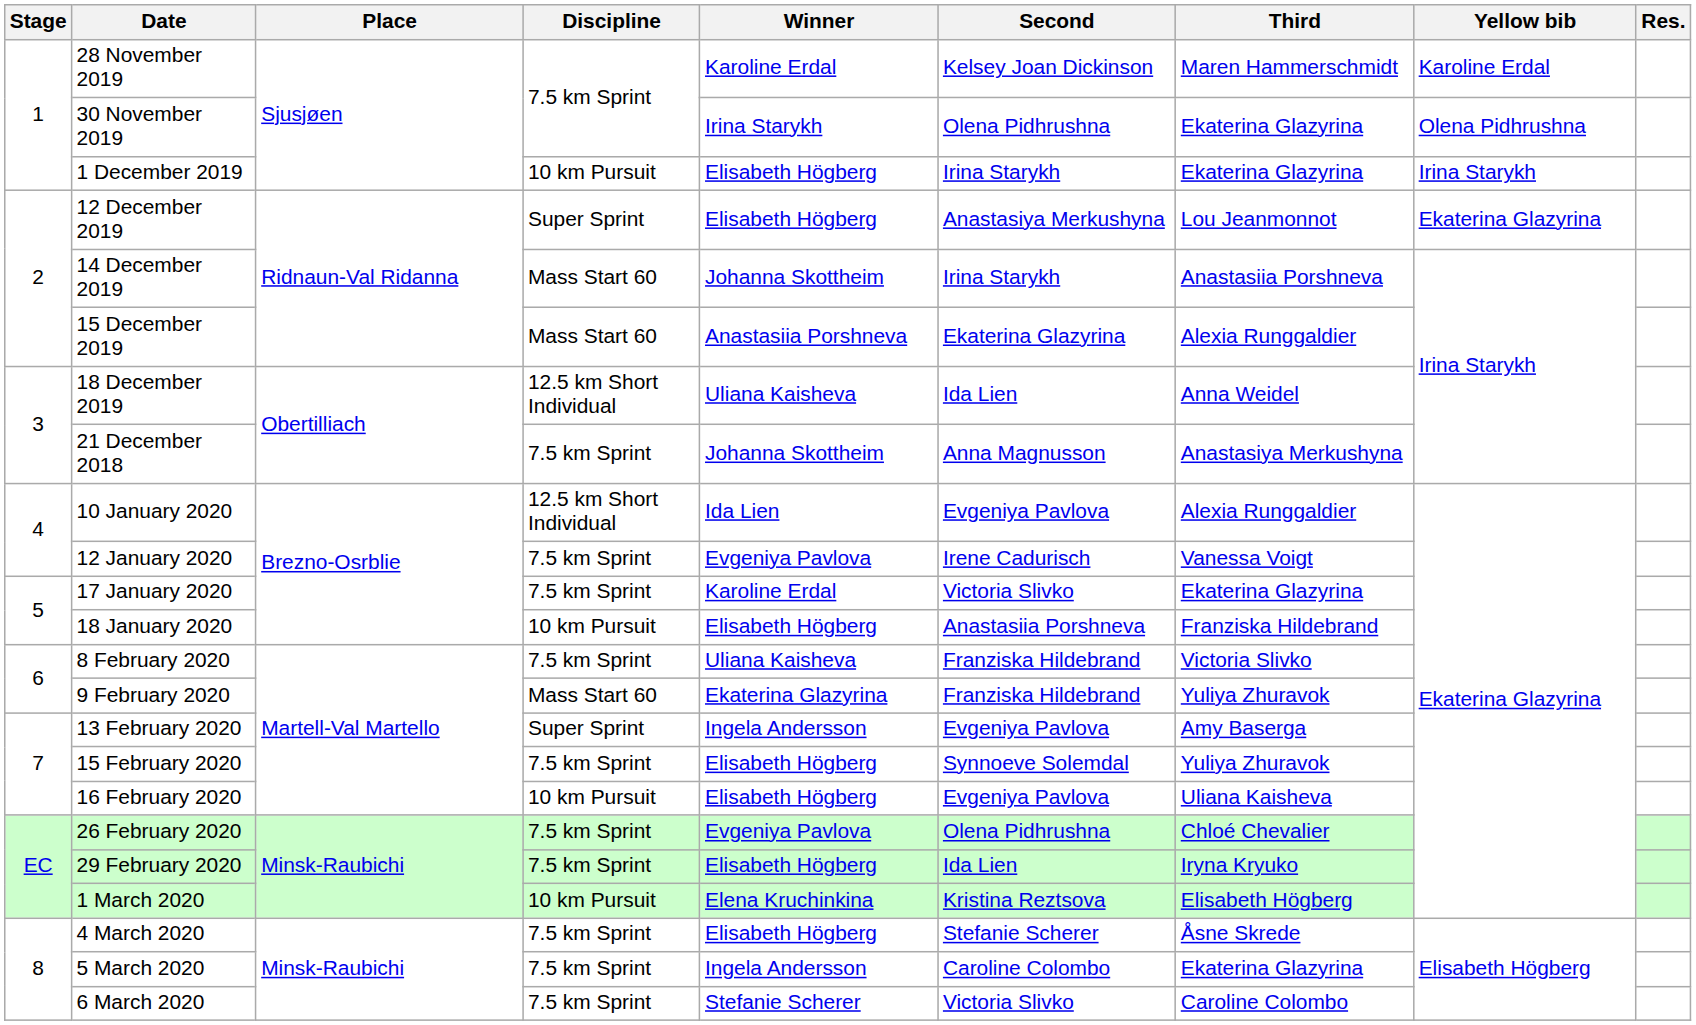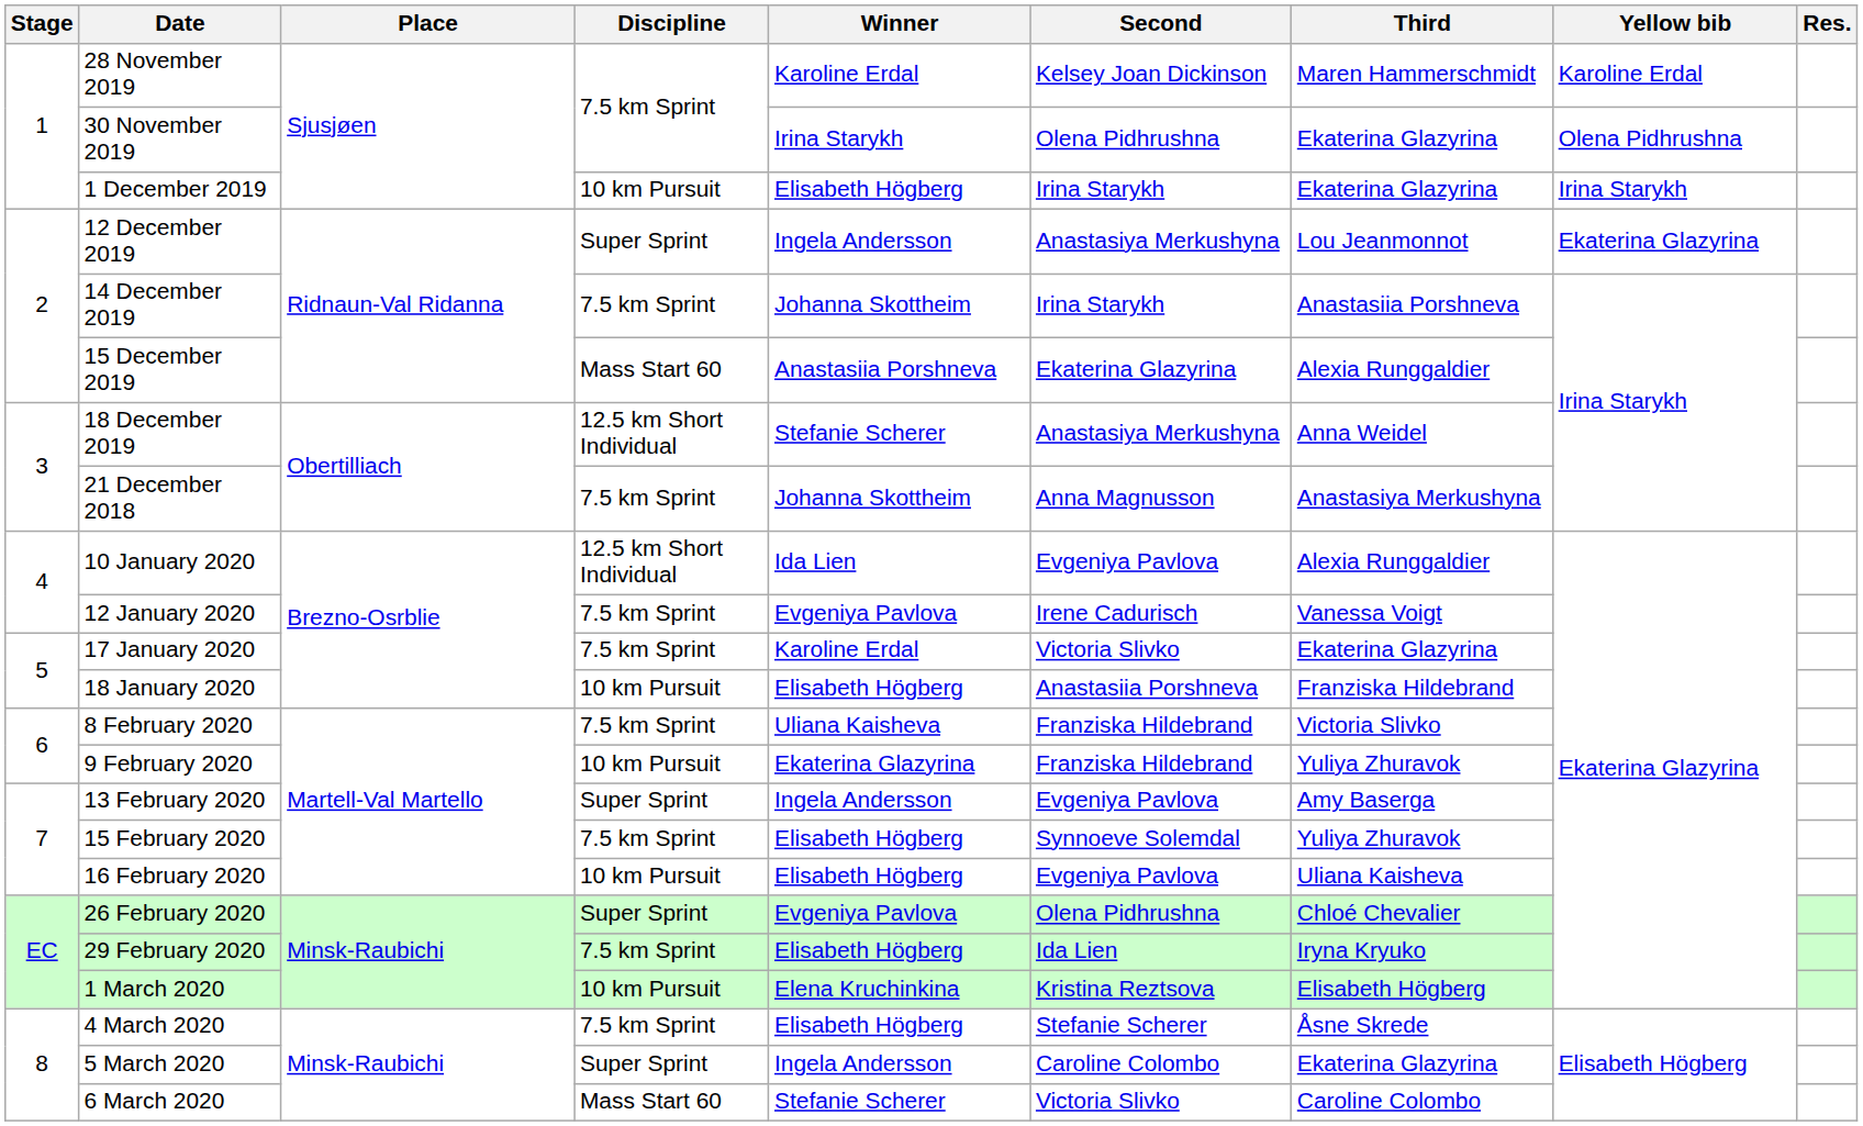 <table class="wikitable plainrowheaders" style="background:#fff; font-size:86%; line-height:16px; border:grey solid 1px; border-collapse:collapse;">
 <tr>
 <th width="20">Stage</th>
 <th width="115">Date</th>
 <th width="169">Place</th>
 <th width="110">Discipline</th>
 <th width="150">Winner</th>
 <th width="150">Second</th>
 <th width="150">Third</th>
 <th width="140">Yellow bib <br> </th>
 <th width="10">Res.</th>
 </tr>
 <tr>
 <td align=center rowspan="3">1</td>
 <td>28 November 2019</td>
 <td rowspan="3"> <a href='#'>Sjusjøen</a></td>
 <td rowspan="2">7.5 km Sprint</td>
 <td> <a href='#'>Karoline Erdal</a></td>
 <td> <a href='#'>Kelsey Joan Dickinson</a></td>
 <td> <a href='#'>Maren Hammerschmidt</a></td>
 <td> <a href='#'>Karoline Erdal</a></td>
 <td></td>
 </tr>
 <tr>
 <td>30 November 2019</td>
 <td> <a href='#'>Irina Starykh</a></td>
 <td> <a href='#'>Olena Pidhrushna</a></td>
 <td> <a href='#'>Ekaterina Glazyrina</a></td>
 <td> <a href='#'>Olena Pidhrushna</a></td>
 <td></td>
 </tr>
 <tr>
 <td>1 December 2019</td>
 <td>10 km Pursuit</td>
 <td> <a href='#'>Elisabeth Högberg</a></td>
 <td> <a href='#'>Irina Starykh</a></td>
 <td> <a href='#'>Ekaterina Glazyrina</a></td>
 <td> <a href='#'>Irina Starykh</a></td>
 <td></td>
 </tr>
 <tr>
 <td align=center rowspan="3">2</td>
 <td>12 December 2019</td>
 <td rowspan="3"> <a href='#'>Ridnaun-Val Ridanna</a></td>
 <td>Super Sprint</td>
-<td> <a href='#'>Elisabeth Högberg</a></td>
+<td> <a href='#'>Ingela Andersson</a></td>
 <td> <a href='#'>Anastasiya Merkushyna</a></td>
 <td> <a href='#'>Lou Jeanmonnot</a></td>
 <td> <a href='#'>Ekaterina Glazyrina</a></td>
 <td></td>
 </tr>
 <tr>
 <td>14 December  2019</td>
-<td>Mass Start 60</td>
+<td>7.5 km Sprint</td>
 <td> <a href='#'>Johanna Skottheim</a></td>
 <td> <a href='#'>Irina Starykh</a></td>
 <td> <a href='#'>Anastasiia Porshneva</a></td>
 <td rowspan="4"> <a href='#'>Irina Starykh</a></td>
 <td></td>
 </tr>
 <tr>
 <td>15 December  2019</td>
 <td>Mass Start 60</td>
 <td> <a href='#'>Anastasiia Porshneva</a></td>
 <td> <a href='#'>Ekaterina Glazyrina</a></td>
 <td> <a href='#'>Alexia Runggaldier</a></td>
 <td></td>
 </tr>
 <tr>
 <td align=center rowspan="2">3</td>
 <td>18 December 2019</td>
 <td rowspan="2"> <a href='#'>Obertilliach</a></td>
 <td>12.5 km Short Individual</td>
-<td> <a href='#'>Uliana Kaisheva</a></td>
-<td> <a href='#'>Ida Lien</a></td>
+<td> <a href='#'>Stefanie Scherer</a></td>
+<td> <a href='#'>Anastasiya Merkushyna</a></td>
 <td> <a href='#'>Anna Weidel</a></td>
 <td></td>
 </tr>
 <tr>
 <td>21 December 2018</td>
 <td>7.5 km Sprint</td>
 <td> <a href='#'>Johanna Skottheim</a></td>
 <td> <a href='#'>Anna Magnusson</a></td>
 <td> <a href='#'>Anastasiya Merkushyna</a></td>
 <td></td>
 </tr>
 <tr>
 <td align=center rowspan="2">4</td>
 <td>10 January 2020</td>
 <td rowspan="4"> <a href='#'>Brezno-Osrblie</a></td>
 <td>12.5 km Short Individual</td>
 <td> <a href='#'>Ida Lien</a></td>
 <td> <a href='#'>Evgeniya Pavlova</a></td>
 <td> <a href='#'>Alexia Runggaldier</a></td>
 <td rowspan="12"> <a href='#'>Ekaterina Glazyrina</a></td>
 <td></td>
 </tr>
 <tr>
 <td>12 January 2020</td>
 <td>7.5 km Sprint</td>
 <td> <a href='#'>Evgeniya Pavlova</a></td>
 <td> <a href='#'>Irene Cadurisch</a></td>
 <td> <a href='#'>Vanessa Voigt</a></td>
 <td></td>
 </tr>
 <tr>
 <td align=center rowspan="2">5</td>
 <td>17 January 2020</td>
 <td>7.5 km Sprint</td>
 <td> <a href='#'>Karoline Erdal</a></td>
 <td> <a href='#'>Victoria Slivko</a></td>
 <td> <a href='#'>Ekaterina Glazyrina</a></td>
 <td></td>
 </tr>
 <tr>
 <td>18 January 2020</td>
 <td>10 km Pursuit</td>
 <td> <a href='#'>Elisabeth Högberg</a></td>
 <td> <a href='#'>Anastasiia Porshneva</a></td>
 <td> <a href='#'>Franziska Hildebrand</a></td>
 <td></td>
 </tr>
 <tr>
 <td align=center rowspan="2">6</td>
 <td>8 February 2020</td>
 <td rowspan="5"> <a href='#'>Martell-Val Martello</a></td>
 <td>7.5 km Sprint</td>
 <td> <a href='#'>Uliana Kaisheva</a></td>
 <td> <a href='#'>Franziska Hildebrand</a></td>
 <td> <a href='#'>Victoria Slivko</a></td>
 <td></td>
 </tr>
 <tr>
 <td>9 February 2020</td>
-<td>Mass Start 60</td>
+<td>10 km Pursuit</td>
 <td> <a href='#'>Ekaterina Glazyrina</a></td>
 <td> <a href='#'>Franziska Hildebrand</a></td>
 <td> <a href='#'>Yuliya Zhuravok</a></td>
 <td></td>
 </tr>
 <tr>
 <td align=center rowspan="3">7</td>
 <td>13 February 2020</td>
 <td>Super Sprint</td>
 <td> <a href='#'>Ingela Andersson</a></td>
 <td> <a href='#'>Evgeniya Pavlova</a></td>
 <td> <a href='#'>Amy Baserga</a></td>
 <td></td>
 </tr>
 <tr>
 <td>15 February 2020</td>
 <td>7.5 km Sprint</td>
 <td> <a href='#'>Elisabeth Högberg</a></td>
 <td> <a href='#'>Synnoeve Solemdal</a></td>
 <td> <a href='#'>Yuliya Zhuravok</a></td>
 <td></td>
 </tr>
 <tr>
 <td>16 February 2020</td>
 <td>10 km Pursuit</td>
 <td> <a href='#'>Elisabeth Högberg</a></td>
 <td> <a href='#'>Evgeniya Pavlova</a></td>
 <td> <a href='#'>Uliana Kaisheva</a></td>
 <td></td>
 </tr>
 <tr style="background:#CCFFCC">
 <td align=center rowspan="3"><a href='#'>EC</a></td>
 <td>26 February 2020</td>
 <td rowspan="3"> <a href='#'>Minsk-Raubichi</a></td>
-<td>7.5 km Sprint</td>
+<td>Super Sprint</td>
 <td> <a href='#'>Evgeniya Pavlova</a></td>
 <td> <a href='#'>Olena Pidhrushna</a></td>
 <td> <a href='#'>Chloé Chevalier</a></td>
 <td></td>
 </tr>
 <tr style="background:#CCFFCC">
 <td>29 February 2020</td>
 <td>7.5 km Sprint</td>
 <td> <a href='#'>Elisabeth Högberg</a></td>
 <td> <a href='#'>Ida Lien</a></td>
 <td> <a href='#'>Iryna Kryuko</a></td>
 <td></td>
 </tr>
 <tr style="background:#CCFFCC">
 <td>1 March 2020</td>
 <td>10 km Pursuit</td>
 <td> <a href='#'>Elena Kruchinkina</a></td>
 <td> <a href='#'>Kristina Reztsova</a></td>
 <td> <a href='#'>Elisabeth Högberg</a></td>
 <td></td>
 </tr>
 <tr>
 <td align=center rowspan="3">8</td>
 <td>4 March 2020</td>
 <td rowspan="3"> <a href='#'>Minsk-Raubichi</a></td>
 <td>7.5 km Sprint</td>
 <td> <a href='#'>Elisabeth Högberg</a></td>
 <td> <a href='#'>Stefanie Scherer</a></td>
 <td> <a href='#'>Åsne Skrede</a></td>
 <td rowspan="3"> <a href='#'>Elisabeth Högberg</a></td>
 <td></td>
 </tr>
 <tr>
 <td>5 March 2020</td>
-<td>7.5 km Sprint</td>
+<td>Super Sprint</td>
 <td> <a href='#'>Ingela Andersson</a></td>
 <td> <a href='#'>Caroline Colombo</a></td>
 <td> <a href='#'>Ekaterina Glazyrina</a></td>
 <td></td>
 </tr>
 <tr>
 <td>6 March 2020</td>
-<td>7.5 km Sprint</td>
+<td>Mass Start 60</td>
 <td> <a href='#'>Stefanie Scherer</a></td>
 <td> <a href='#'>Victoria Slivko</a></td>
 <td> <a href='#'>Caroline Colombo</a></td>
 <td></td>
 </tr>
 </table>
